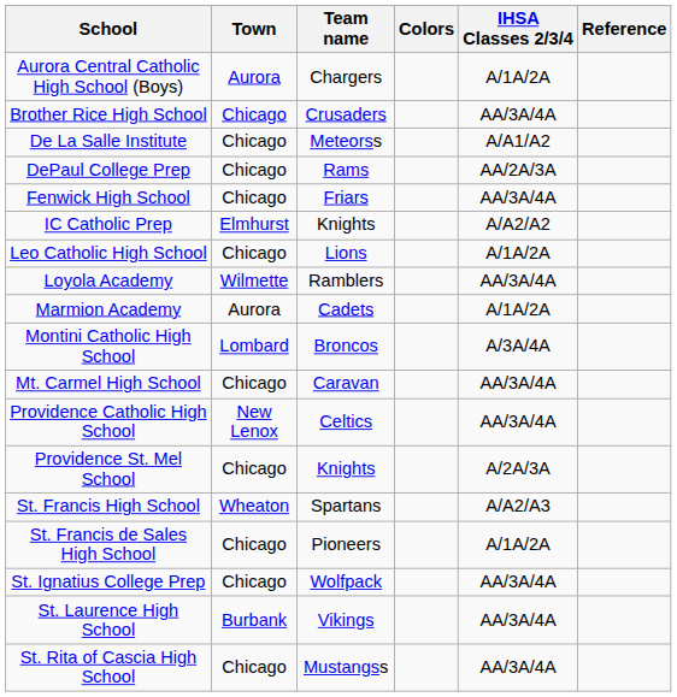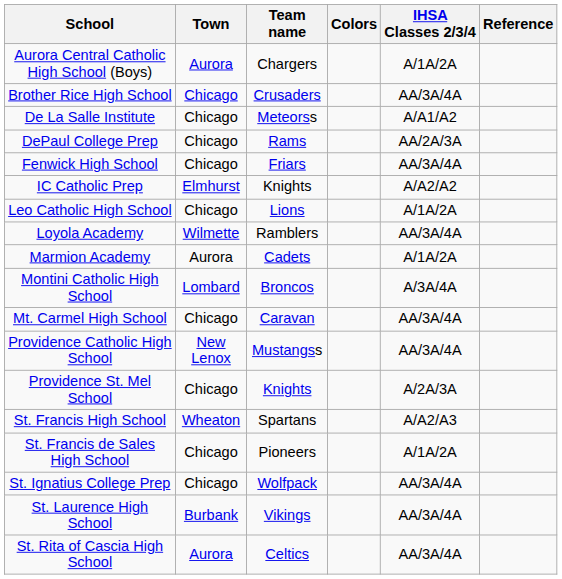 <table class="wikitable" style="text-align:center;">
 <tr>
 <th>School</th>
 <th>Town</th>
 <th>Team name</th>
 <th>Colors</th>
 <th><a href='#'>IHSA</a> Classes 2/3/4</th>
 <th>Reference</th>
 </tr>
 <tr>
 <td><a href='#'>Aurora Central Catholic High School</a> (Boys)</td>
 <td><a href='#'>Aurora</a></td>
 <td>Chargers</td>
 <td> </td>
 <td>A/1A/2A</td>
 <td></td>
 </tr>
 <tr>
 <td><a href='#'>Brother Rice High School</a></td>
 <td><a href='#'>Chicago</a></td>
 <td><a href='#'>Crusaders</a></td>
 <td> </td>
 <td>AA/3A/4A</td>
 <td></td>
 </tr>
 <tr>
 <td><a href='#'>De La Salle Institute</a></td>
 <td>Chicago</td>
 <td><a href='#'>Meteors</a>s</td>
 <td> </td>
 <td>A/A1/A2</td>
 <td></td>
 </tr>
 <tr>
 <td><a href='#'>DePaul College Prep</a></td>
 <td>Chicago</td>
 <td><a href='#'>Rams</a></td>
 <td>  </td>
 <td>AA/2A/3A</td>
 <td></td>
 </tr>
 <tr>
 <td><a href='#'>Fenwick High School</a></td>
 <td>Chicago</td>
 <td><a href='#'>Friars</a></td>
 <td> </td>
 <td>AA/3A/4A</td>
 <td></td>
 </tr>
 <tr>
 <td><a href='#'>IC Catholic Prep</a></td>
 <td><a href='#'>Elmhurst</a></td>
 <td>Knights</td>
 <td> </td>
 <td>A/A2/A2</td>
 <td></td>
 </tr>
 <tr>
 <td><a href='#'>Leo Catholic High School</a></td>
 <td>Chicago</td>
 <td><a href='#'>Lions</a></td>
 <td> </td>
 <td>A/1A/2A</td>
 <td></td>
 </tr>
 <tr>
 <td><a href='#'>Loyola Academy</a></td>
 <td><a href='#'>Wilmette</a></td>
 <td>Ramblers</td>
 <td> </td>
 <td>AA/3A/4A</td>
 <td></td>
 </tr>
 <tr>
 <td><a href='#'>Marmion Academy</a></td>
 <td>Aurora</td>
 <td><a href='#'>Cadets</a></td>
 <td> </td>
 <td>A/1A/2A</td>
 <td></td>
 </tr>
 <tr>
 <td><a href='#'>Montini Catholic High School</a></td>
 <td><a href='#'>Lombard</a></td>
 <td><a href='#'>Broncos</a></td>
 <td>  </td>
 <td>A/3A/4A</td>
 <td></td>
 </tr>
 <tr>
 <td><a href='#'>Mt. Carmel High School</a></td>
 <td>Chicago</td>
 <td><a href='#'>Caravan</a></td>
 <td> </td>
 <td>AA/3A/4A</td>
 <td></td>
 </tr>
 <tr>
 <td><a href='#'>Providence Catholic High School</a></td>
 <td><a href='#'>New Lenox</a></td>
-<td><a href='#'>Celtics</a></td>
+<td><a href='#'>Mustangs</a>s</td>
 <td> </td>
 <td>AA/3A/4A</td>
 <td></td>
 </tr>
 <tr>
 <td><a href='#'>Providence St. Mel School</a></td>
 <td>Chicago</td>
 <td><a href='#'>Knights</a></td>
 <td> </td>
 <td>A/2A/3A</td>
 <td></td>
 </tr>
 <tr>
 <td><a href='#'>St. Francis High School</a></td>
 <td><a href='#'>Wheaton</a></td>
 <td>Spartans</td>
 <td> </td>
 <td>A/A2/A3</td>
 <td></td>
 </tr>
 <tr>
 <td><a href='#'>St. Francis de Sales High School</a></td>
 <td>Chicago</td>
 <td>Pioneers</td>
 <td> </td>
 <td>A/1A/2A</td>
 <td></td>
 </tr>
 <tr>
 <td><a href='#'>St. Ignatius College Prep</a></td>
 <td>Chicago</td>
 <td><a href='#'>Wolfpack</a></td>
 <td> </td>
 <td>AA/3A/4A</td>
 <td></td>
 </tr>
 <tr>
 <td><a href='#'>St. Laurence High School</a></td>
 <td><a href='#'>Burbank</a></td>
 <td><a href='#'>Vikings</a></td>
 <td> </td>
 <td>AA/3A/4A</td>
 <td></td>
 </tr>
 <tr>
 <td><a href='#'>St. Rita of Cascia High School</a></td>
-<td>Chicago</td>
-<td><a href='#'>Mustangs</a>s</td>
+<td><a href='#'>Aurora</a></td>
+<td><a href='#'>Celtics</a></td>
 <td> </td>
 <td>AA/3A/4A</td>
 <td></td>
 </tr>
 </table>
